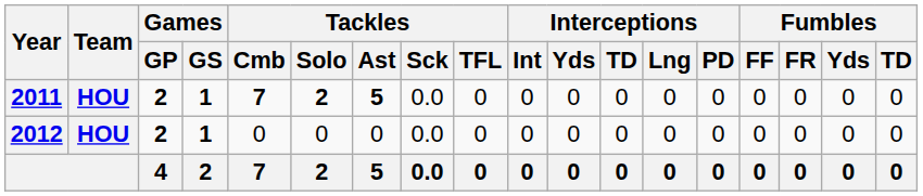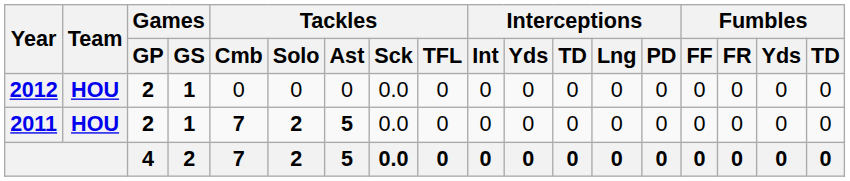 <table class="wikitable" style="text-align:center">
 <tr>
 <th rowspan="2">Year</th>
 <th rowspan="2">Team</th>
 <th colspan="2">Games</th>
 <th colspan="5">Tackles</th>
 <th colspan="5">Interceptions</th>
 <th colspan="4">Fumbles</th>
 </tr>
 <tr>
 <th>GP</th>
 <th>GS</th>
 <th>Cmb</th>
 <th>Solo</th>
 <th>Ast</th>
 <th>Sck</th>
 <th>TFL</th>
 <th>Int</th>
 <th>Yds</th>
 <th>TD</th>
 <th>Lng</th>
 <th>PD</th>
 <th>FF</th>
 <th>FR</th>
 <th>Yds</th>
 <th>TD</th>
 </tr>
 <tr>
-<th><a href='#'>2011</a></th>
+<th><a href='#'>2012</a></th>
 <th><a href='#'>HOU</a></th>
 <td><strong>2</strong></td>
 <td><strong>1</strong></td>
-<td><strong>7</strong></td>
-<td><strong>2</strong></td>
-<td><strong>5</strong></td>
+<td>0</td>
+<td>0</td>
+<td>0</td>
 <td>0.0</td>
 <td>0</td>
 <td>0</td>
 <td>0</td>
 <td>0</td>
 <td>0</td>
 <td>0</td>
 <td>0</td>
 <td>0</td>
 <td>0</td>
 <td>0</td>
 </tr>
 <tr>
-<th><a href='#'>2012</a></th>
+<th><a href='#'>2011</a></th>
 <th><a href='#'>HOU</a></th>
 <td><strong>2</strong></td>
 <td><strong>1</strong></td>
-<td>0</td>
-<td>0</td>
-<td>0</td>
+<td><strong>7</strong></td>
+<td><strong>2</strong></td>
+<td><strong>5</strong></td>
 <td>0.0</td>
 <td>0</td>
 <td>0</td>
 <td>0</td>
 <td>0</td>
 <td>0</td>
 <td>0</td>
 <td>0</td>
 <td>0</td>
 <td>0</td>
 <td>0</td>
 </tr>
 <tr>
 <th colspan="2"></th>
 <th>4</th>
 <th>2</th>
 <th>7</th>
 <th>2</th>
 <th>5</th>
 <th>0.0</th>
 <th>0</th>
 <th>0</th>
 <th>0</th>
 <th>0</th>
 <th>0</th>
 <th>0</th>
 <th>0</th>
 <th>0</th>
 <th>0</th>
 <th>0</th>
 </tr>
 </table>
